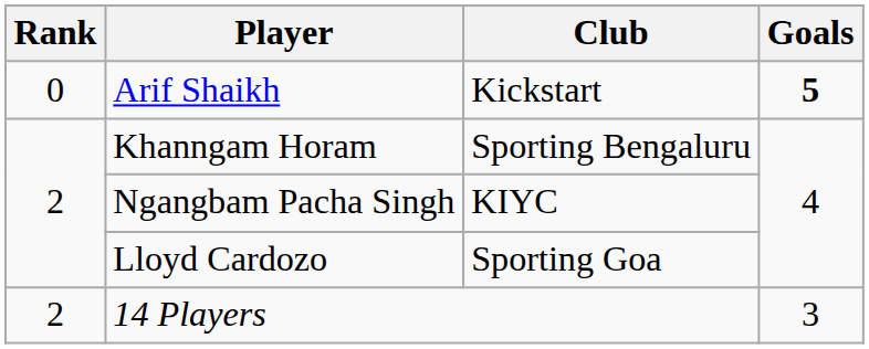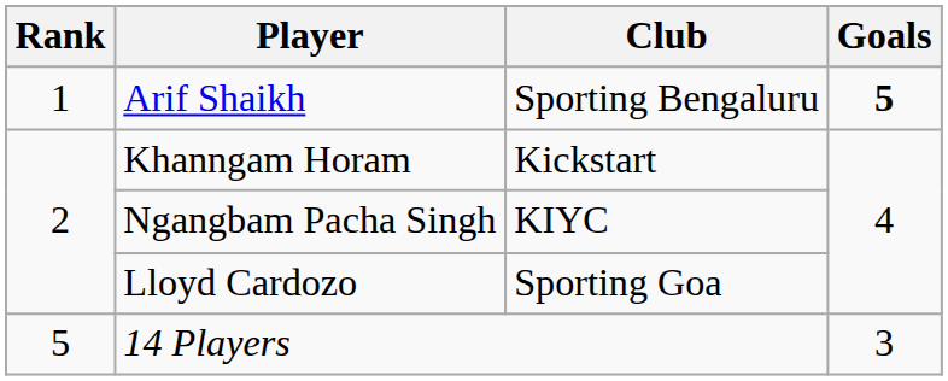 <table class="wikitable" style="text-align:"center">
 <tr>
 <th>Rank</th>
 <th>Player</th>
 <th>Club</th>
 <th>Goals</th>
 </tr>
 <tr>
-<td rowspan="1" align="center">0</td>
+<td rowspan="1" align="center">1</td>
 <td align="left"> <a href='#'>Arif Shaikh</a></td>
-<td align="left">Kickstart</td>
+<td align="left">Sporting Bengaluru</td>
 <td rowspan="1" align="center"><strong>5</strong></td>
 </tr>
 <tr>
 <td rowspan="3" align="center">2</td>
 <td align="left"> Khanngam Horam</td>
-<td align="left">Sporting Bengaluru</td>
+<td align="left">Kickstart</td>
 <td rowspan="3" align="center">4</td>
 </tr>
 <tr>
 <td align="left"> Ngangbam Pacha Singh</td>
 <td align="left">KIYC</td>
 </tr>
 <tr>
 <td align="left"> Lloyd Cardozo</td>
 <td align="left">Sporting Goa</td>
 </tr>
 <tr>
-<td rowspan="1" align="center">2</td>
+<td rowspan="1" align="center">5</td>
 <td colspan="2" align="left"><em>14 Players</em></td>
 <td rowspan="1" align="center">3</td>
 </tr>
 </table>
